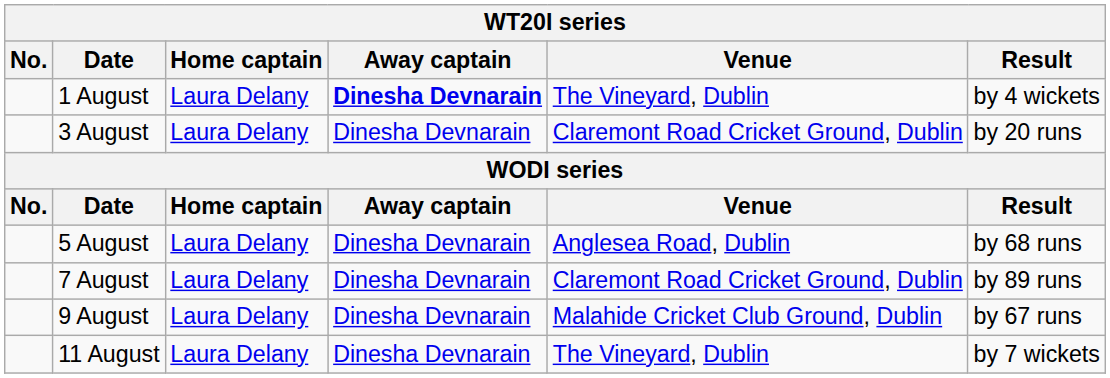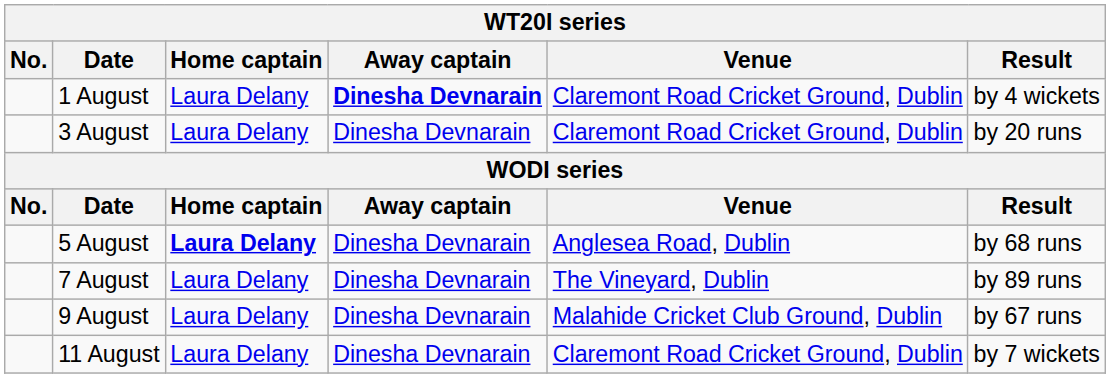 <table class="wikitable">
 <tr>
 <th colspan="6">WT20I series</th>
 </tr>
 <tr>
 <th>No.</th>
 <th>Date</th>
 <th>Home captain</th>
 <th>Away captain</th>
 <th>Venue</th>
 <th>Result</th>
 </tr>
 <tr>
 <td></td>
 <td>1 August</td>
 <td><a href='#'>Laura Delany</a></td>
 <td><strong><a href='#'>Dinesha Devnarain</a></strong></td>
-<td><a href='#'>The Vineyard</a>, <a href='#'>Dublin</a></td>
+<td><a href='#'>Claremont Road Cricket Ground</a>, <a href='#'>Dublin</a></td>
 <td> by 4 wickets</td>
 </tr>
 <tr>
 <td></td>
 <td>3 August</td>
 <td><a href='#'>Laura Delany</a></td>
 <td><a href='#'>Dinesha Devnarain</a></td>
 <td><a href='#'>Claremont Road Cricket Ground</a>, <a href='#'>Dublin</a></td>
 <td> by 20 runs</td>
 </tr>
 <tr>
 <th colspan="6">WODI series</th>
 </tr>
 <tr>
 <th>No.</th>
 <th>Date</th>
 <th>Home captain</th>
 <th>Away captain</th>
 <th>Venue</th>
 <th>Result</th>
 </tr>
 <tr>
 <td></td>
 <td>5 August</td>
-<td><a href='#'>Laura Delany</a></td>
+<td><strong><a href='#'>Laura Delany</a></strong></td>
 <td><a href='#'>Dinesha Devnarain</a></td>
 <td><a href='#'>Anglesea Road</a>, <a href='#'>Dublin</a></td>
 <td> by 68 runs</td>
 </tr>
 <tr>
 <td></td>
 <td>7 August</td>
 <td><a href='#'>Laura Delany</a></td>
 <td><a href='#'>Dinesha Devnarain</a></td>
-<td><a href='#'>Claremont Road Cricket Ground</a>, <a href='#'>Dublin</a></td>
+<td><a href='#'>The Vineyard</a>, <a href='#'>Dublin</a></td>
 <td> by 89 runs</td>
 </tr>
 <tr>
 <td></td>
 <td>9 August</td>
 <td><a href='#'>Laura Delany</a></td>
 <td><a href='#'>Dinesha Devnarain</a></td>
 <td><a href='#'>Malahide Cricket Club Ground</a>, <a href='#'>Dublin</a></td>
 <td> by 67 runs</td>
 </tr>
 <tr>
 <td></td>
 <td>11 August</td>
 <td><a href='#'>Laura Delany</a></td>
 <td><a href='#'>Dinesha Devnarain</a></td>
-<td><a href='#'>The Vineyard</a>, <a href='#'>Dublin</a></td>
+<td><a href='#'>Claremont Road Cricket Ground</a>, <a href='#'>Dublin</a></td>
 <td> by 7 wickets</td>
 </tr>
 </table>
